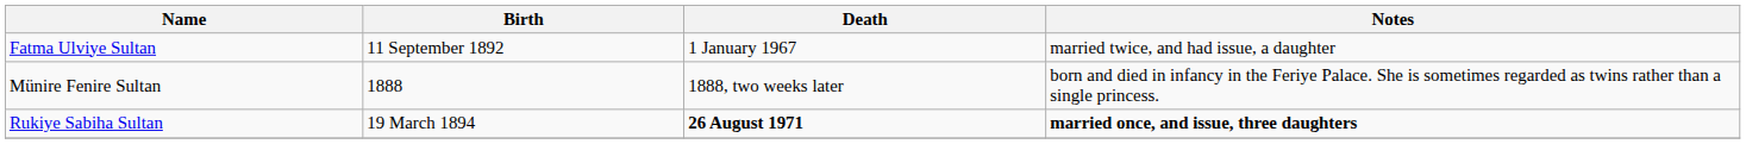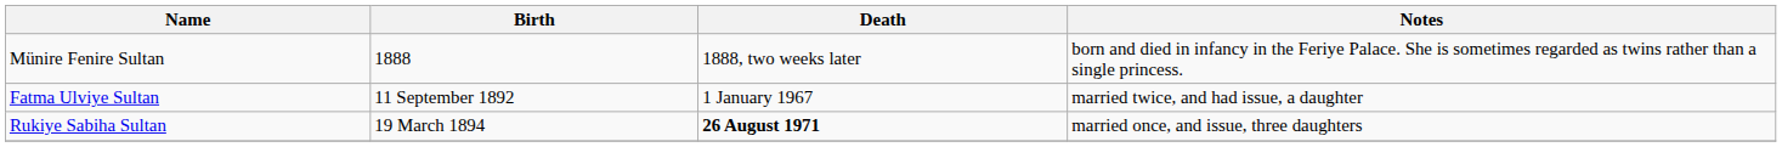 <table class="wikitable">
 <tr>
 <th>Name</th>
 <th>Birth</th>
 <th>Death</th>
 <th style="width:40%;">Notes</th>
 </tr>
 <tr>
+<td>Münire Fenire Sultan</td>
+<td>1888</td>
+<td>1888, two weeks later</td>
+<td>born and died in infancy in the Feriye Palace. She is sometimes regarded as twins rather than a single princess.</td>
+</tr>
+<tr>
 <td><a href='#'>Fatma Ulviye Sultan</a></td>
 <td>11 September 1892</td>
 <td>1 January 1967</td>
 <td>married twice, and had issue, a daughter</td>
 </tr>
 <tr>
-<td>Münire Fenire Sultan</td>
-<td>1888</td>
-<td>1888, two weeks later</td>
-<td>born and died in infancy in the Feriye Palace. She is sometimes regarded as twins rather than a single princess.</td>
-</tr>
-<tr>
 <td><a href='#'>Rukiye Sabiha Sultan</a></td>
 <td>19 March 1894</td>
 <td><strong>26 August 1971</strong></td>
-<td><strong>married once, and issue, three daughters</strong></td>
+<td>married once, and issue, three daughters</td>
 </tr>
 <tr>
 </tr>
 </table>
